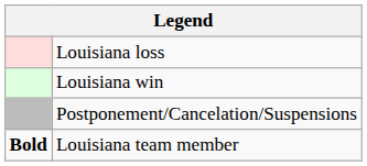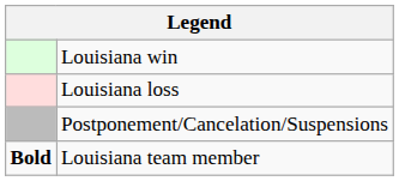 <table class="wikitable" style="font-size:90%">
 <tr>
 <th colspan="2">Legend</th>
 </tr>
 <tr>
+<td bgcolor="#ddffdd"> </td>
+<td>Louisiana win</td>
+</tr>
+<tr>
 <td bgcolor="#ffdddd"> </td>
 <td>Louisiana loss</td>
-</tr>
-<tr>
-<td bgcolor="#ddffdd"> </td>
-<td>Louisiana win</td>
 </tr>
 <tr>
 <td bgcolor="#bbbbbb"> </td>
 <td>Postponement/Cancelation/Suspensions</td>
 </tr>
 <tr>
 <td><strong>Bold</strong></td>
 <td>Louisiana team member</td>
 </tr>
 </table>
